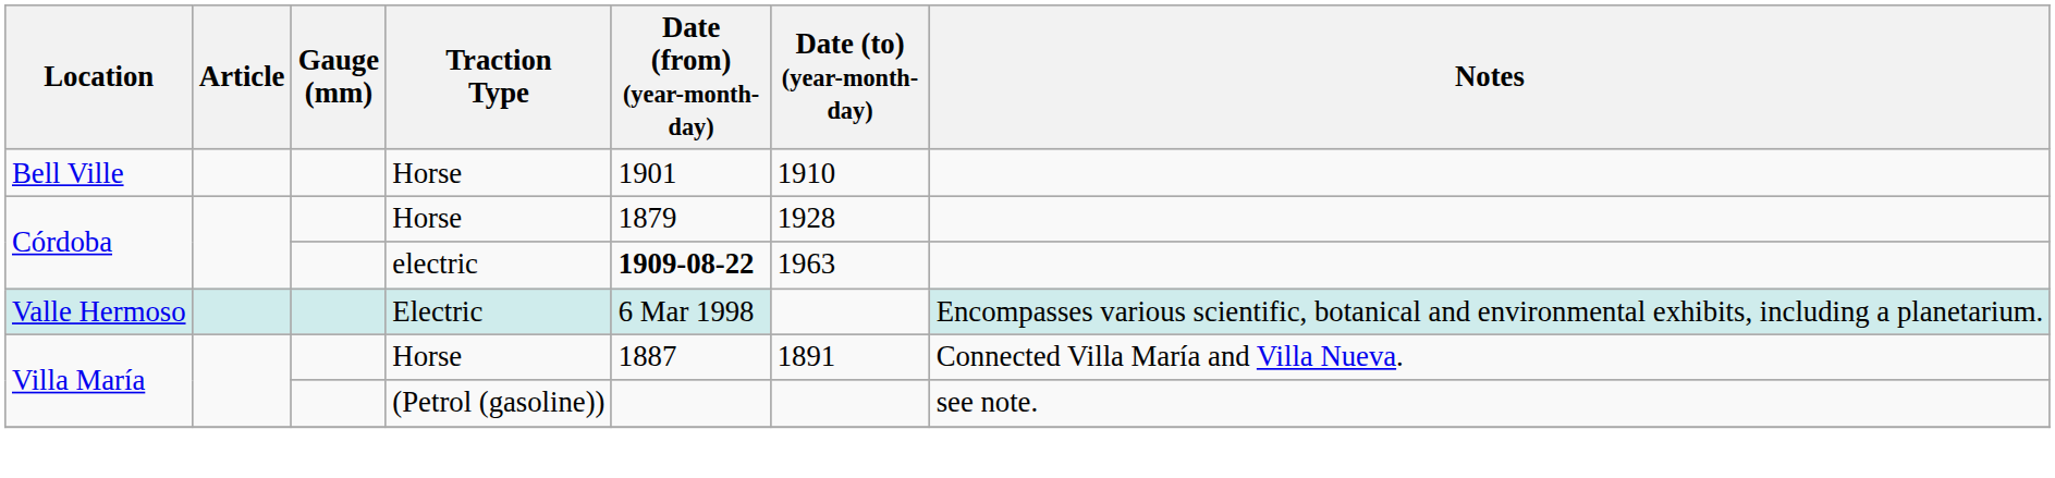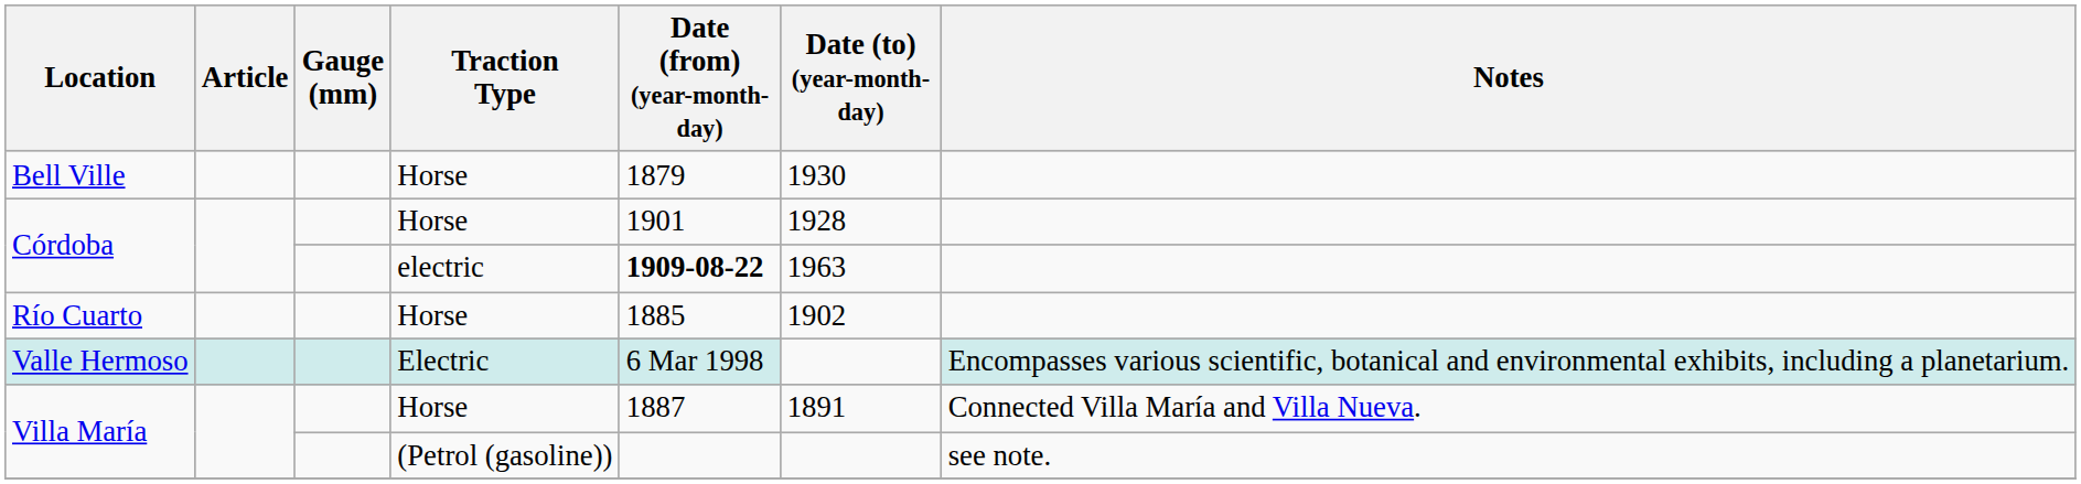 <table class="wikitable sortable">
 <tr>
 <th>Location</th>
 <th>Article</th>
 <th>Gauge<br> (mm)</th>
 <th>Traction<br>Type</th>
 <th width=80px>Date (from)<br><small>(year-month-day)</small></th>
 <th width=80px>Date (to)<br><small>(year-month-day)</small></th>
 <th>Notes</th>
 </tr>
 <tr>
 <td><a href='#'>Bell Ville</a></td>
 <td> </td>
 <td align=right></td>
 <td>Horse</td>
-<td>1901</td>
-<td>1910</td>
+<td>1879</td>
+<td>1930</td>
 <td> </td>
 </tr>
 <tr>
 <td rowspan="2"><a href='#'>Córdoba</a></td>
 <td rowspan="2"> </td>
 <td align=right></td>
 <td>Horse</td>
-<td>1879</td>
+<td>1901</td>
 <td>1928</td>
 <td> </td>
 </tr>
 <tr>
 <td align=right></td>
 <td>electric</td>
 <td><strong>1909-08-22</strong></td>
 <td>1963</td>
+<td> </td>
+</tr>
+<tr>
+<td><a href='#'>Río Cuarto</a></td>
+<td> </td>
+<td align=right></td>
+<td>Horse</td>
+<td>1885</td>
+<td>1902</td>
 <td> </td>
 </tr>
 <tr>
 <td style="background:#CFECEC"><a href='#'>Valle Hermoso</a></td>
 <td style="background:#CFECEC"> </td>
 <td style="background:#CFECEC"> </td>
 <td style="background:#CFECEC">Electric</td>
 <td style="background:#CFECEC">6 Mar 1998</td>
 <td></td>
 <td style="background:#CFECEC">Encompasses various scientific, botanical and environmental exhibits, including a planetarium.</td>
 </tr>
 <tr>
 <td rowspan="2"><a href='#'>Villa María</a></td>
 <td rowspan="2"> </td>
 <td align=right></td>
 <td>Horse</td>
 <td>1887</td>
 <td>1891</td>
 <td>Connected Villa María and <a href='#'>Villa Nueva</a>.</td>
 </tr>
 <tr>
 <td align=right></td>
 <td>(Petrol (gasoline))</td>
 <td> </td>
 <td> </td>
 <td>see note.</td>
 </tr>
 <tr>
 </tr>
 </table>
